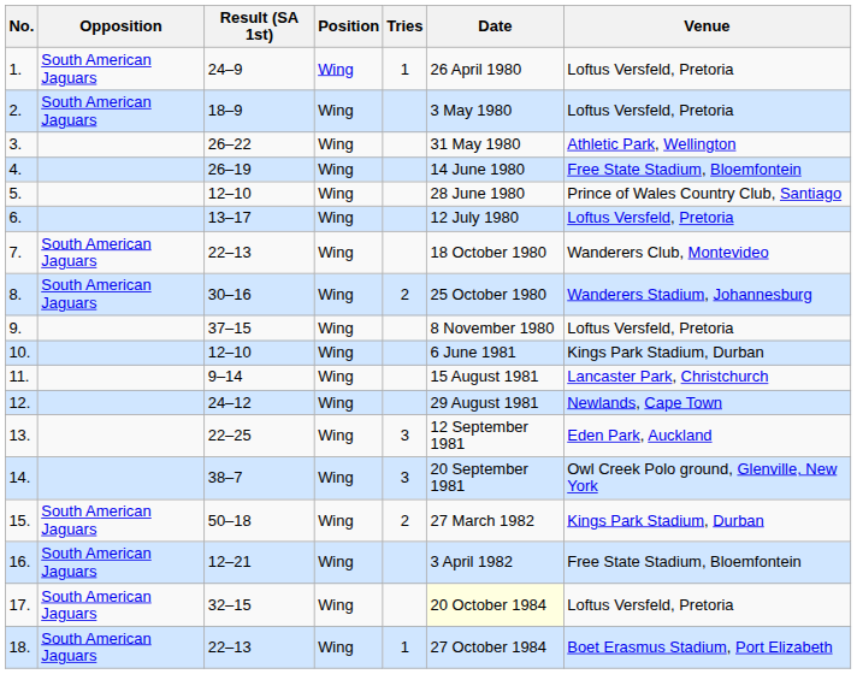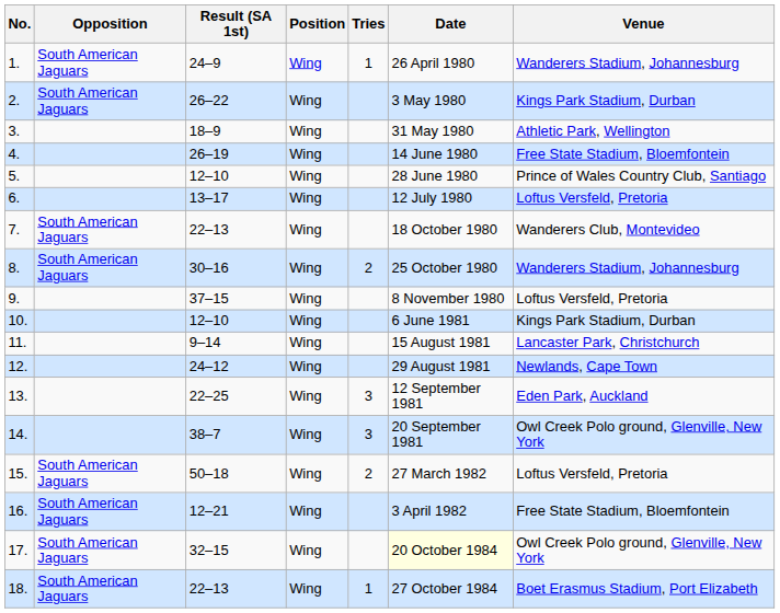 <table class="wikitable sortable">
 <tr>
 <th>No.</th>
 <th>Opposition</th>
 <th>Result (SA 1st)</th>
 <th>Position</th>
 <th>Tries</th>
 <th>Date</th>
 <th>Venue</th>
 </tr>
 <tr>
 <td>1.</td>
 <td> <a href='#'>South American Jaguars</a></td>
 <td>24–9</td>
 <td><a href='#'>Wing</a></td>
 <td align="center">1</td>
 <td>26 April 1980</td>
-<td>Loftus Versfeld, Pretoria</td>
+<td><a href='#'>Wanderers Stadium</a>, <a href='#'>Johannesburg</a></td>
 </tr>
 <tr style="background: #D0E6FF;">
 <td>2.</td>
 <td> <a href='#'>South American Jaguars</a></td>
-<td>18–9</td>
+<td>26–22</td>
 <td>Wing</td>
 <td></td>
 <td>3 May 1980</td>
-<td>Loftus Versfeld, Pretoria</td>
+<td><a href='#'>Kings Park Stadium</a>, <a href='#'>Durban</a></td>
 </tr>
 <tr>
 <td>3.</td>
 <td></td>
-<td>26–22</td>
+<td>18–9</td>
 <td>Wing</td>
 <td></td>
 <td>31 May 1980</td>
 <td><a href='#'>Athletic Park</a>, <a href='#'>Wellington</a></td>
 </tr>
 <tr style="background: #D0E6FF;">
 <td>4.</td>
 <td></td>
 <td>26–19</td>
 <td>Wing</td>
 <td></td>
 <td>14 June 1980</td>
 <td><a href='#'>Free State Stadium</a>, <a href='#'>Bloemfontein</a></td>
 </tr>
 <tr>
 <td>5.</td>
 <td></td>
 <td>12–10</td>
 <td>Wing</td>
 <td></td>
 <td>28 June 1980</td>
 <td>Prince of Wales Country Club, <a href='#'>Santiago</a></td>
 </tr>
 <tr style="background: #D0E6FF;">
 <td>6.</td>
 <td></td>
 <td>13–17</td>
 <td>Wing</td>
 <td></td>
 <td>12 July 1980</td>
 <td><a href='#'>Loftus Versfeld</a>, <a href='#'>Pretoria</a></td>
 </tr>
 <tr>
 <td>7.</td>
 <td> <a href='#'>South American Jaguars</a></td>
 <td>22–13</td>
 <td>Wing</td>
 <td></td>
 <td>18 October 1980</td>
 <td>Wanderers Club, <a href='#'>Montevideo</a></td>
 </tr>
 <tr style="background: #D0E6FF;">
 <td>8.</td>
 <td> <a href='#'>South American Jaguars</a></td>
 <td>30–16</td>
 <td>Wing</td>
 <td align="center">2</td>
 <td>25 October 1980</td>
 <td><a href='#'>Wanderers Stadium</a>, <a href='#'>Johannesburg</a></td>
 </tr>
 <tr>
 <td>9.</td>
 <td></td>
 <td>37–15</td>
 <td>Wing</td>
 <td></td>
 <td>8 November 1980</td>
 <td>Loftus Versfeld, Pretoria</td>
 </tr>
 <tr style="background: #D0E6FF;">
 <td>10.</td>
 <td></td>
 <td>12–10</td>
 <td>Wing</td>
 <td></td>
 <td>6 June 1981</td>
 <td>Kings Park Stadium, Durban</td>
 </tr>
 <tr>
 <td>11.</td>
 <td></td>
 <td>9–14</td>
 <td>Wing</td>
 <td></td>
 <td>15 August 1981</td>
 <td><a href='#'>Lancaster Park</a>, <a href='#'>Christchurch</a></td>
 </tr>
 <tr style="background: #D0E6FF;">
 <td>12.</td>
 <td></td>
 <td>24–12</td>
 <td>Wing</td>
 <td></td>
 <td>29 August 1981</td>
 <td><a href='#'>Newlands</a>, <a href='#'>Cape Town</a></td>
 </tr>
 <tr>
 <td>13.</td>
 <td></td>
 <td>22–25</td>
 <td>Wing</td>
 <td align="center">3</td>
 <td>12 September 1981</td>
 <td><a href='#'>Eden Park</a>, <a href='#'>Auckland</a></td>
 </tr>
 <tr style="background: #D0E6FF;">
 <td>14.</td>
 <td></td>
 <td>38–7</td>
 <td>Wing</td>
 <td align="center">3</td>
 <td>20 September 1981</td>
 <td>Owl Creek Polo ground, <a href='#'>Glenville, New York</a></td>
 </tr>
 <tr>
 <td>15.</td>
 <td> <a href='#'>South American Jaguars</a></td>
 <td>50–18</td>
 <td>Wing</td>
 <td align="center">2</td>
 <td>27 March 1982</td>
-<td><a href='#'>Kings Park Stadium</a>, <a href='#'>Durban</a></td>
+<td>Loftus Versfeld, Pretoria</td>
 </tr>
 <tr style="background: #D0E6FF;">
 <td>16.</td>
 <td> <a href='#'>South American Jaguars</a></td>
 <td>12–21</td>
 <td>Wing</td>
 <td></td>
 <td>3 April 1982</td>
 <td>Free State Stadium, Bloemfontein</td>
 </tr>
 <tr>
 <td>17.</td>
 <td> <a href='#'>South American Jaguars</a></td>
 <td>32–15</td>
 <td>Wing</td>
 <td></td>
 <td style="background: lightyellow;">20 October 1984</td>
-<td>Loftus Versfeld, Pretoria</td>
+<td>Owl Creek Polo ground, <a href='#'>Glenville, New York</a></td>
 </tr>
 <tr style="background: #D0E6FF;">
 <td>18.</td>
 <td> <a href='#'>South American Jaguars</a></td>
 <td>22–13</td>
 <td>Wing</td>
 <td align="center">1</td>
 <td>27 October 1984</td>
 <td><a href='#'>Boet Erasmus Stadium</a>, <a href='#'>Port Elizabeth</a></td>
 </tr>
 </table>
